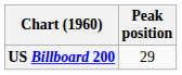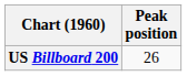 <table class="wikitable plainrowheaders" style="text-align:center">
 <tr>
 <th scope="col">Chart (1960)</th>
 <th scope="col">Peak<br>position</th>
 </tr>
 <tr>
 <th scope="row">US <a href='#'><em>Billboard</em> 200</a></th>
-<td>29</td>
+<td>26</td>
 </tr>
 </table>
